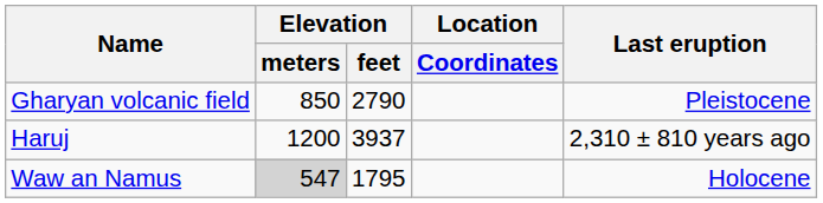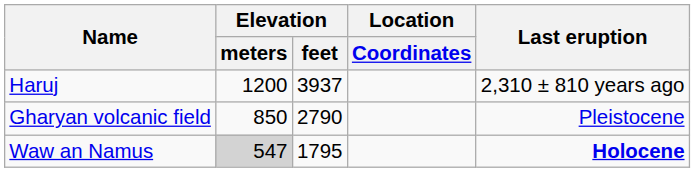 <table class="wikitable">
 <tr>
 <th rowspan="2">Name</th>
 <th colspan ="2">Elevation</th>
 <th>Location</th>
 <th rowspan="2">Last eruption</th>
 </tr>
 <tr>
 <th>meters</th>
 <th>feet</th>
 <th><a href='#'>Coordinates</a></th>
 </tr>
 <tr align="right">
+<td align="left"><a href='#'>Haruj</a></td>
+<td>1200</td>
+<td>3937</td>
+<td></td>
+<td>2,310 ± 810 years ago</td>
+</tr>
+<tr align="right">
 <td align="left"><a href='#'>Gharyan volcanic field</a></td>
 <td>850</td>
 <td>2790</td>
 <td></td>
 <td><a href='#'>Pleistocene</a></td>
 </tr>
 <tr align="right">
-<td align="left"><a href='#'>Haruj</a></td>
-<td>1200</td>
-<td>3937</td>
-<td></td>
-<td>2,310 ± 810 years ago</td>
-</tr>
-<tr align="right">
 <td align="left"><a href='#'>Waw an Namus</a></td>
 <td style="background: lightgrey;">547</td>
 <td>1795</td>
 <td></td>
-<td><a href='#'>Holocene</a></td>
+<td><strong><a href='#'>Holocene</a></strong></td>
 </tr>
 </table>
